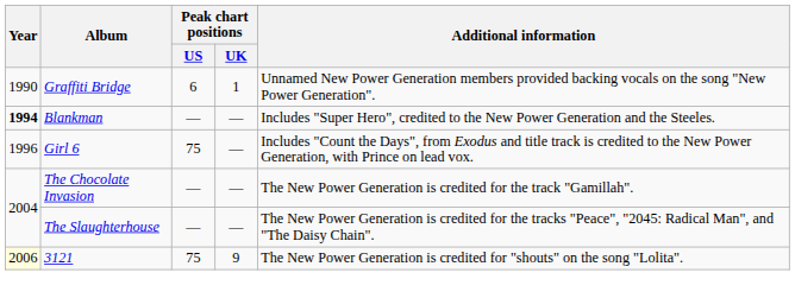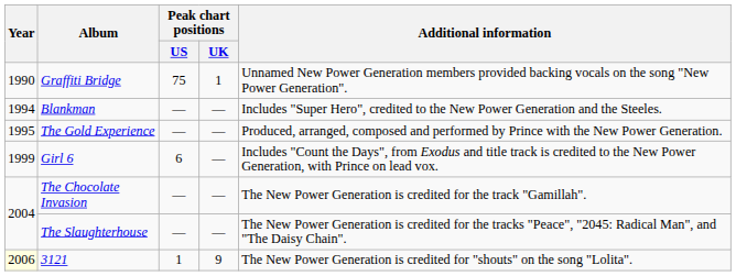 <table class="wikitable">
 <tr>
 <th scope="col" rowspan="2">Year</th>
 <th scope="col" rowspan="2">Album</th>
 <th scope="col" colspan="2">Peak chart positions</th>
 <th scope="col" rowspan="2">Additional information</th>
 </tr>
 <tr>
 <th align="center" width="40"><a href='#'>US</a><br></th>
 <th align="center" width="40"><a href='#'>UK</a><br></th>
 </tr>
 <tr>
 <td align="left">1990</td>
 <td align="left"><em><a href='#'>Graffiti Bridge</a></em></td>
-<td align="center">6</td>
+<td align="center">75</td>
 <td align="center">1</td>
 <td align="left">Unnamed New Power Generation members provided backing vocals on the song "New Power Generation".</td>
 </tr>
 <tr>
-<td align="left" rowspan="1"><strong>1994</strong></td>
+<td align="left" rowspan="1">1994</td>
 <td align="left"><em><a href='#'>Blankman</a></em></td>
 <td align="center">—</td>
 <td align="center">—</td>
 <td align="left">Includes "Super Hero", credited to the New Power Generation and the Steeles.</td>
 </tr>
 <tr>
-<td align="left">1996</td>
+<td align="left" rowspan="1">1995</td>
+<td align="left"><em><a href='#'>The Gold Experience</a></em></td>
+<td align="center">—</td>
+<td align="center">—</td>
+<td align="left">Produced, arranged, composed and performed by Prince with the New Power Generation.</td>
+</tr>
+<tr>
+<td align="left">1999</td>
 <td align="left"><em><a href='#'>Girl 6</a></em></td>
-<td align="center">75</td>
+<td align="center">6</td>
 <td align="center">—</td>
 <td align="left">Includes "Count the Days", from <em>Exodus</em> and title track is credited to the New Power Generation, with Prince on lead vox.</td>
 </tr>
 <tr>
 <td align="left" rowspan="2">2004</td>
 <td align="left"><em><a href='#'>The Chocolate Invasion</a></em></td>
 <td align="center">—</td>
 <td align="center">—</td>
 <td align="left">The New Power Generation is credited for the track "Gamillah".</td>
 </tr>
 <tr>
 <td align="left"><em><a href='#'>The Slaughterhouse</a></em></td>
 <td align="center">—</td>
 <td align="center">—</td>
 <td align="left">The New Power Generation is credited for the tracks "Peace", "2045: Radical Man", and "The Daisy Chain".</td>
 </tr>
 <tr>
 <td align="left" style="background: lightyellow;">2006</td>
 <td align="left"><em><a href='#'>3121</a></em></td>
-<td align="center">75</td>
+<td align="center">1</td>
 <td align="center">9</td>
 <td align="left">The New Power Generation is credited for "shouts" on the song "Lolita".</td>
 </tr>
 </table>
